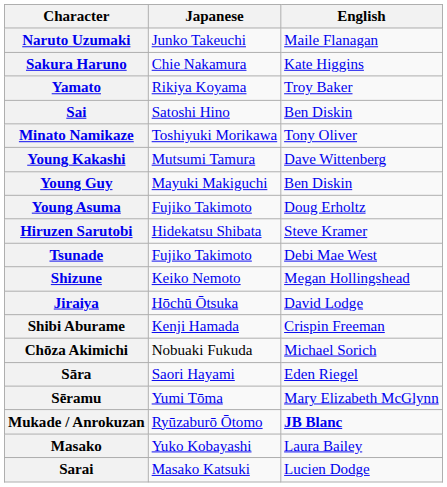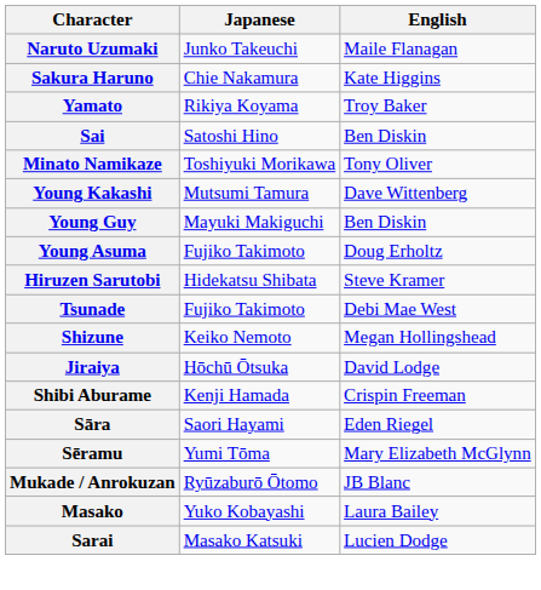 <table class="wikitable">
 <tr>
 <th>Character</th>
 <th>Japanese</th>
 <th>English</th>
 </tr>
 <tr>
 <th><a href='#'>Naruto Uzumaki</a></th>
 <td><a href='#'>Junko Takeuchi</a></td>
 <td><a href='#'>Maile Flanagan</a></td>
 </tr>
 <tr>
 <th><a href='#'>Sakura Haruno</a></th>
 <td><a href='#'>Chie Nakamura</a></td>
 <td><a href='#'>Kate Higgins</a></td>
 </tr>
 <tr>
 <th><a href='#'>Yamato</a></th>
 <td><a href='#'>Rikiya Koyama</a></td>
 <td><a href='#'>Troy Baker</a></td>
 </tr>
 <tr>
 <th><a href='#'>Sai</a></th>
 <td><a href='#'>Satoshi Hino</a></td>
 <td><a href='#'>Ben Diskin</a></td>
 </tr>
 <tr>
 <th><a href='#'>Minato Namikaze</a></th>
 <td><a href='#'>Toshiyuki Morikawa</a></td>
 <td><a href='#'>Tony Oliver</a></td>
 </tr>
 <tr>
 <th><a href='#'>Young Kakashi</a></th>
 <td><a href='#'>Mutsumi Tamura</a></td>
 <td><a href='#'>Dave Wittenberg</a></td>
 </tr>
 <tr>
 <th><a href='#'>Young Guy</a></th>
 <td><a href='#'>Mayuki Makiguchi</a></td>
 <td><a href='#'>Ben Diskin</a></td>
 </tr>
 <tr>
 <th><a href='#'>Young Asuma</a></th>
 <td><a href='#'>Fujiko Takimoto</a></td>
 <td><a href='#'>Doug Erholtz</a></td>
 </tr>
 <tr>
 <th><a href='#'>Hiruzen Sarutobi</a></th>
 <td><a href='#'>Hidekatsu Shibata</a></td>
 <td><a href='#'>Steve Kramer</a></td>
 </tr>
 <tr>
 <th><a href='#'>Tsunade</a></th>
 <td><a href='#'>Fujiko Takimoto</a></td>
 <td><a href='#'>Debi Mae West</a></td>
 </tr>
 <tr>
 <th><a href='#'>Shizune</a></th>
 <td><a href='#'>Keiko Nemoto</a></td>
 <td><a href='#'>Megan Hollingshead</a></td>
 </tr>
 <tr>
 <th><a href='#'>Jiraiya</a></th>
 <td><a href='#'>Hōchū Ōtsuka</a></td>
 <td><a href='#'>David Lodge</a></td>
 </tr>
 <tr>
 <th>Shibi Aburame</th>
 <td><a href='#'>Kenji Hamada</a></td>
 <td><a href='#'>Crispin Freeman</a></td>
 </tr>
 <tr>
-<th>Chōza Akimichi</th>
-<td>Nobuaki Fukuda</td>
-<td><a href='#'>Michael Sorich</a></td>
-</tr>
-<tr>
 <th>Sāra</th>
 <td><a href='#'>Saori Hayami</a></td>
 <td><a href='#'>Eden Riegel</a></td>
 </tr>
 <tr>
 <th>Sēramu</th>
 <td><a href='#'>Yumi Tōma</a></td>
 <td><a href='#'>Mary Elizabeth McGlynn</a></td>
 </tr>
 <tr>
 <th>Mukade / Anrokuzan</th>
 <td><a href='#'>Ryūzaburō Ōtomo</a></td>
-<td><strong><a href='#'>JB Blanc</a></strong></td>
+<td><a href='#'>JB Blanc</a></td>
 </tr>
 <tr>
 <th>Masako</th>
 <td><a href='#'>Yuko Kobayashi</a></td>
 <td><a href='#'>Laura Bailey</a></td>
 </tr>
 <tr>
 <th>Sarai</th>
 <td><a href='#'>Masako Katsuki</a></td>
 <td><a href='#'>Lucien Dodge</a></td>
 </tr>
 </table>
